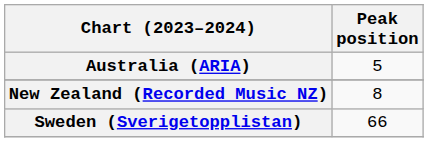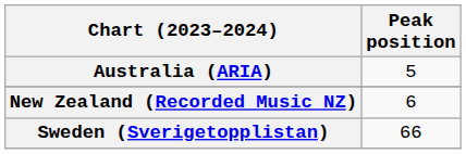 <table class="wikitable sortable plainrowheaders" style="text-align:center">
 <tr>
 <th scope="col">Chart (2023–2024)</th>
 <th scope="col">Peak<br>position</th>
 </tr>
 <tr>
 <th scope="row">Australia (<a href='#'>ARIA</a>)</th>
 <td>5</td>
 </tr>
 <tr>
 </tr>
 <tr>
 </tr>
 <tr>
 </tr>
 <tr>
 </tr>
 <tr>
 </tr>
 <tr>
 </tr>
 <tr>
 </tr>
 <tr>
 </tr>
 <tr>
 </tr>
 <tr>
 </tr>
 <tr>
 </tr>
 <tr>
 <th scope="row">New Zealand (<a href='#'>Recorded Music NZ</a>)</th>
-<td>8</td>
+<td>6</td>
 </tr>
 <tr>
 <th scope="row">Sweden (<a href='#'>Sverigetopplistan</a>)</th>
 <td>66</td>
 </tr>
 <tr>
 </tr>
 <tr>
 </tr>
 <tr>
 </tr>
 <tr>
 </tr>
 <tr>
 </tr>
 <tr>
 </tr>
 <tr>
 </tr>
 </table>
